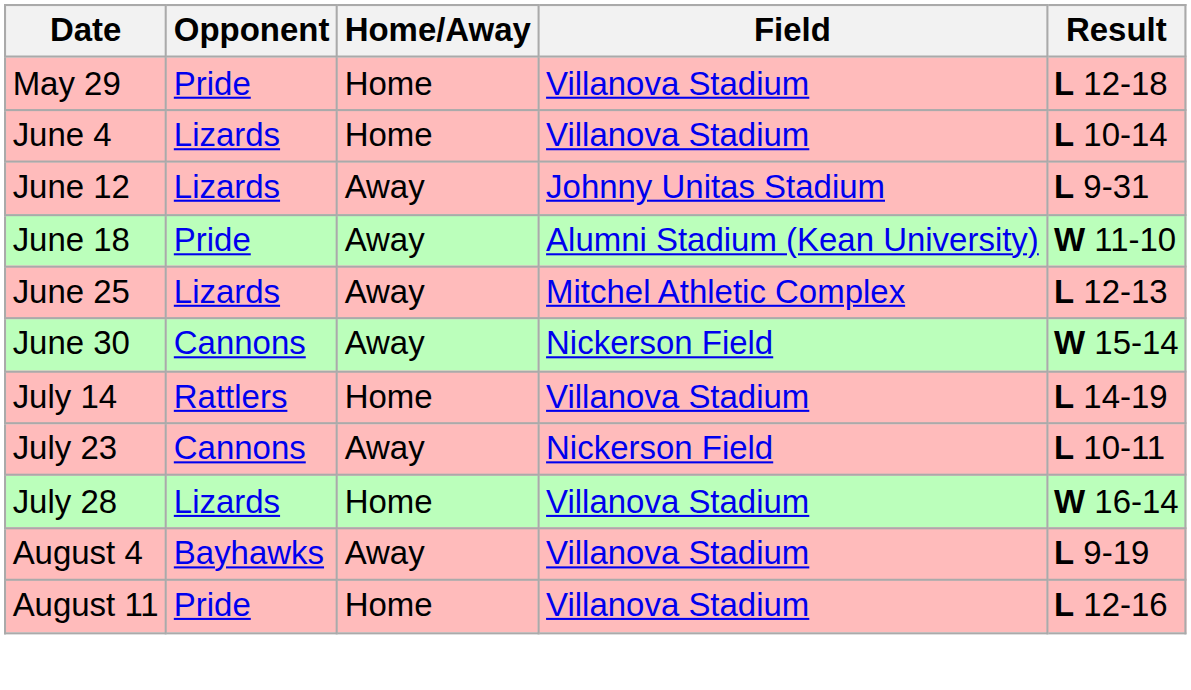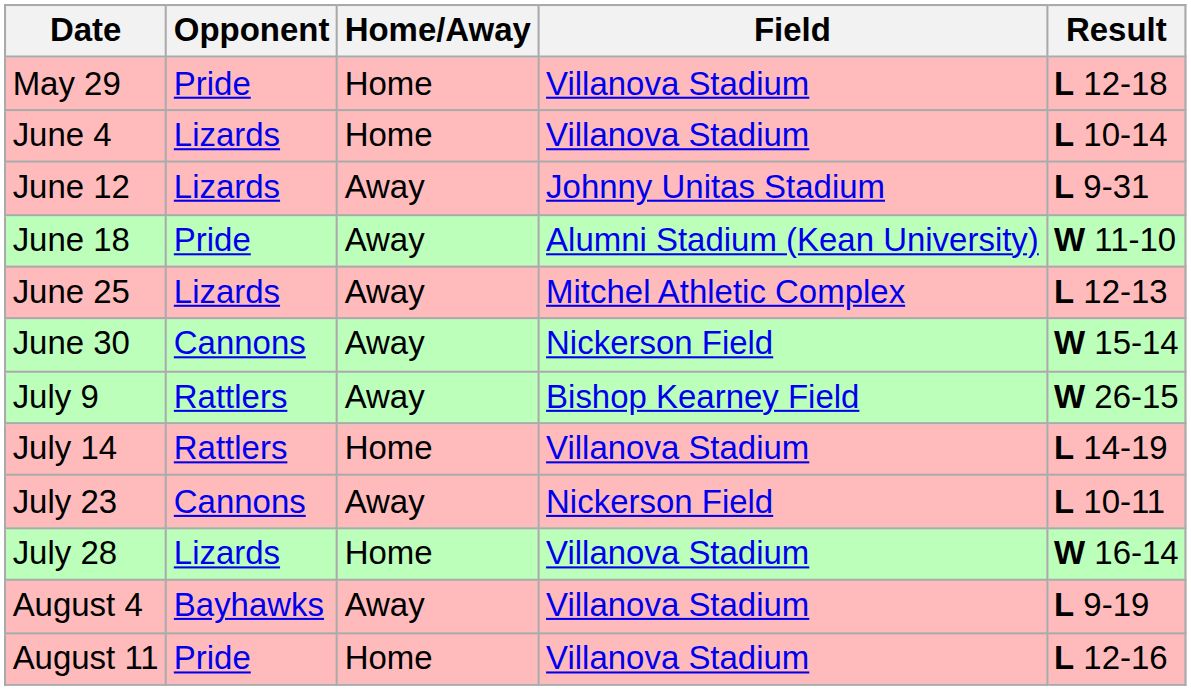 <table class="wikitable">
 <tr>
 <th>Date</th>
 <th>Opponent</th>
 <th>Home/Away</th>
 <th>Field</th>
 <th>Result</th>
 </tr>
 <tr bgcolor="ffbbbb">
 <td>May 29</td>
 <td><a href='#'>Pride</a></td>
 <td>Home</td>
 <td><a href='#'>Villanova Stadium</a></td>
 <td><strong>L</strong> 12-18</td>
 </tr>
 <tr bgcolor="ffbbbb">
 <td>June 4</td>
 <td><a href='#'>Lizards</a></td>
 <td>Home</td>
 <td><a href='#'>Villanova Stadium</a></td>
 <td><strong>L</strong> 10-14</td>
 </tr>
 <tr bgcolor="ffbbbb">
 <td>June 12</td>
 <td><a href='#'>Lizards</a></td>
 <td>Away</td>
 <td><a href='#'>Johnny Unitas Stadium</a></td>
 <td><strong>L</strong> 9-31</td>
 </tr>
 <tr bgcolor="bbffbb">
 <td>June 18</td>
 <td><a href='#'>Pride</a></td>
 <td>Away</td>
 <td><a href='#'>Alumni Stadium (Kean University)</a></td>
 <td><strong>W</strong> 11-10</td>
 </tr>
 <tr bgcolor="ffbbbb">
 <td>June 25</td>
 <td><a href='#'>Lizards</a></td>
 <td>Away</td>
 <td><a href='#'>Mitchel Athletic Complex</a></td>
 <td><strong>L</strong> 12-13</td>
 </tr>
 <tr bgcolor="bbffbb">
 <td>June 30</td>
 <td><a href='#'>Cannons</a></td>
 <td>Away</td>
 <td><a href='#'>Nickerson Field</a></td>
 <td><strong>W</strong> 15-14</td>
 </tr>
+<tr bgcolor="bbffbb">
+<td>July 9</td>
+<td><a href='#'>Rattlers</a></td>
+<td>Away</td>
+<td><a href='#'>Bishop Kearney Field</a></td>
+<td><strong>W</strong> 26-15</td>
+</tr>
 <tr bgcolor="ffbbbb">
 <td>July 14</td>
 <td><a href='#'>Rattlers</a></td>
 <td>Home</td>
 <td><a href='#'>Villanova Stadium</a></td>
 <td><strong>L</strong> 14-19</td>
 </tr>
 <tr bgcolor="ffbbbb">
 <td>July 23</td>
 <td><a href='#'>Cannons</a></td>
 <td>Away</td>
 <td><a href='#'>Nickerson Field</a></td>
 <td><strong>L</strong> 10-11</td>
 </tr>
 <tr bgcolor="bbffbb">
 <td>July 28</td>
 <td><a href='#'>Lizards</a></td>
 <td>Home</td>
 <td><a href='#'>Villanova Stadium</a></td>
 <td><strong>W</strong> 16-14</td>
 </tr>
 <tr bgcolor="ffbbbb">
 <td>August 4</td>
 <td><a href='#'>Bayhawks</a></td>
 <td>Away</td>
 <td><a href='#'>Villanova Stadium</a></td>
 <td><strong>L</strong> 9-19</td>
 </tr>
 <tr bgcolor="ffbbbb">
 <td>August 11</td>
 <td><a href='#'>Pride</a></td>
 <td>Home</td>
 <td><a href='#'>Villanova Stadium</a></td>
 <td><strong>L</strong> 12-16</td>
 </tr>
 </table>
